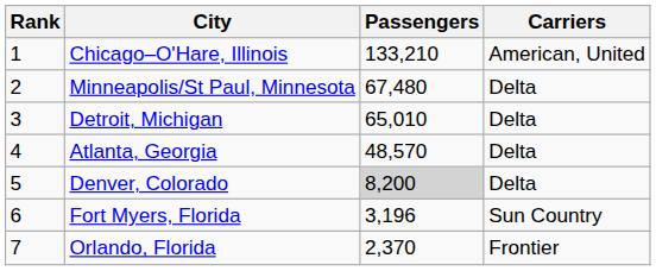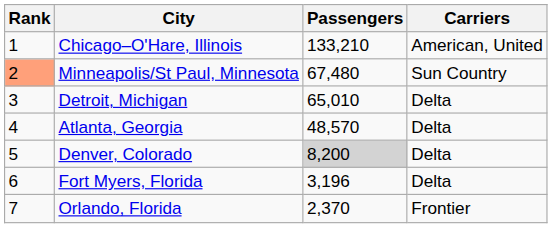 <table class="wikitable" style="font-size: 95%" width= align=>
 <tr>
 <th>Rank</th>
 <th>City</th>
 <th>Passengers</th>
 <th>Carriers</th>
 </tr>
 <tr>
 <td>1</td>
 <td><a href='#'>Chicago–O'Hare, Illinois</a></td>
 <td>133,210</td>
 <td>American, United</td>
 </tr>
 <tr>
-<td>2</td>
+<td style="background: lightsalmon;">2</td>
 <td><a href='#'>Minneapolis/St Paul, Minnesota</a></td>
 <td>67,480</td>
-<td>Delta</td>
+<td>Sun Country</td>
 </tr>
 <tr>
 <td>3</td>
 <td><a href='#'>Detroit, Michigan</a></td>
 <td>65,010</td>
 <td>Delta</td>
 </tr>
 <tr>
 <td>4</td>
 <td><a href='#'>Atlanta, Georgia</a></td>
 <td>48,570</td>
 <td>Delta</td>
 </tr>
 <tr>
 <td>5</td>
 <td><a href='#'>Denver, Colorado</a></td>
 <td style="background: lightgrey;">8,200</td>
 <td>Delta</td>
 </tr>
 <tr>
 <td>6</td>
 <td><a href='#'>Fort Myers, Florida</a></td>
 <td>3,196</td>
-<td>Sun Country</td>
+<td>Delta</td>
 </tr>
 <tr>
 <td>7</td>
 <td><a href='#'>Orlando, Florida</a></td>
 <td>2,370</td>
 <td>Frontier</td>
 </tr>
 </table>
